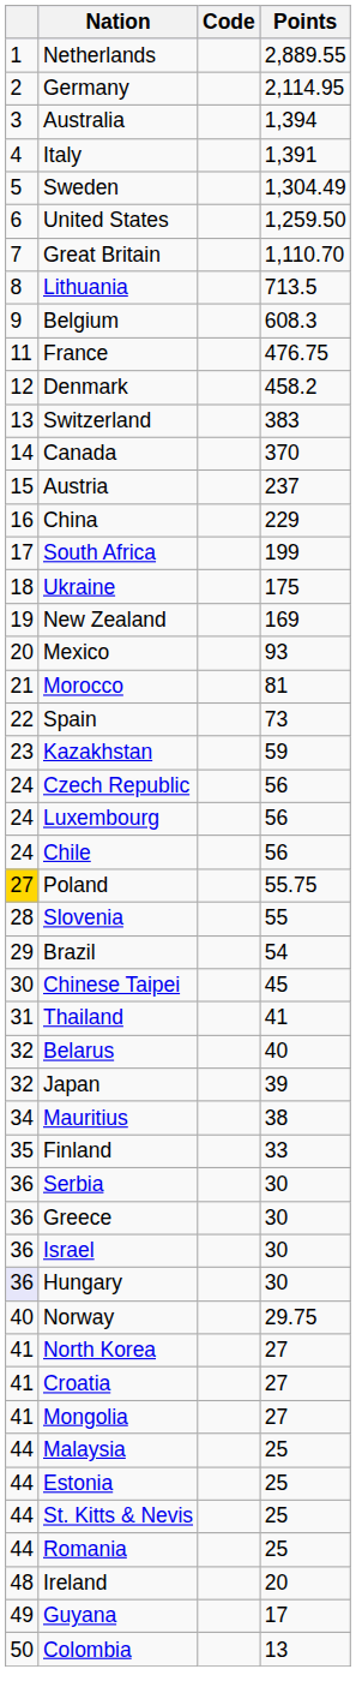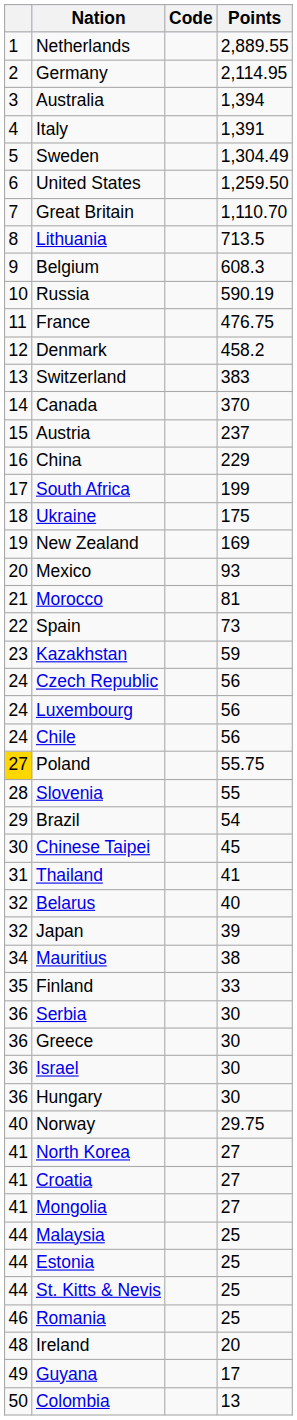 <table class="wikitable sortable">
 <tr style=background:#ccccff;>
 <th></th>
 <th>Nation</th>
 <th>Code</th>
 <th>Points</th>
 </tr>
 <tr>
 <td>1</td>
 <td>Netherlands</td>
 <td></td>
 <td>2,889.55</td>
 </tr>
 <tr>
 <td>2</td>
 <td>Germany</td>
 <td></td>
 <td>2,114.95</td>
 </tr>
 <tr>
 <td>3</td>
 <td>Australia</td>
 <td></td>
 <td>1,394</td>
 </tr>
 <tr>
 <td>4</td>
 <td>Italy</td>
 <td></td>
 <td>1,391</td>
 </tr>
 <tr>
 <td>5</td>
 <td>Sweden</td>
 <td></td>
 <td>1,304.49</td>
 </tr>
 <tr>
 <td>6</td>
 <td>United States</td>
 <td></td>
 <td>1,259.50</td>
 </tr>
 <tr>
 <td>7</td>
 <td>Great Britain</td>
 <td></td>
 <td>1,110.70</td>
 </tr>
 <tr>
 <td>8</td>
 <td><a href='#'>Lithuania</a></td>
 <td></td>
 <td>713.5</td>
 </tr>
 <tr>
 <td>9</td>
 <td>Belgium</td>
 <td></td>
 <td>608.3</td>
+</tr>
+<tr>
+<td>10</td>
+<td>Russia</td>
+<td></td>
+<td>590.19</td>
 </tr>
 <tr>
 <td>11</td>
 <td>France</td>
 <td></td>
 <td>476.75</td>
 </tr>
 <tr>
 <td>12</td>
 <td>Denmark</td>
 <td></td>
 <td>458.2</td>
 </tr>
 <tr>
 <td>13</td>
 <td>Switzerland</td>
 <td></td>
 <td>383</td>
 </tr>
 <tr>
 <td>14</td>
 <td>Canada</td>
 <td></td>
 <td>370</td>
 </tr>
 <tr>
 <td>15</td>
 <td>Austria</td>
 <td></td>
 <td>237</td>
 </tr>
 <tr>
 <td>16</td>
 <td>China</td>
 <td></td>
 <td>229</td>
 </tr>
 <tr>
 <td>17</td>
 <td><a href='#'>South Africa</a></td>
 <td></td>
 <td>199</td>
 </tr>
 <tr>
 <td>18</td>
 <td><a href='#'>Ukraine</a></td>
 <td></td>
 <td>175</td>
 </tr>
 <tr>
 <td>19</td>
 <td>New Zealand</td>
 <td></td>
 <td>169</td>
 </tr>
 <tr>
 <td>20</td>
 <td>Mexico</td>
 <td></td>
 <td>93</td>
 </tr>
 <tr>
 <td>21</td>
 <td><a href='#'>Morocco</a></td>
 <td></td>
 <td>81</td>
 </tr>
 <tr>
 <td>22</td>
 <td>Spain</td>
 <td></td>
 <td>73</td>
 </tr>
 <tr>
 <td>23</td>
 <td><a href='#'>Kazakhstan</a></td>
 <td></td>
 <td>59</td>
 </tr>
 <tr>
 <td>24</td>
 <td><a href='#'>Czech Republic</a></td>
 <td></td>
 <td>56</td>
 </tr>
 <tr>
 <td>24</td>
 <td><a href='#'>Luxembourg</a></td>
 <td></td>
 <td>56</td>
 </tr>
 <tr>
 <td>24</td>
 <td><a href='#'>Chile</a></td>
 <td></td>
 <td>56</td>
 </tr>
 <tr>
 <td style="background: gold;">27</td>
 <td>Poland</td>
 <td></td>
 <td>55.75</td>
 </tr>
 <tr>
 <td>28</td>
 <td><a href='#'>Slovenia</a></td>
 <td></td>
 <td>55</td>
 </tr>
 <tr>
 <td>29</td>
 <td>Brazil</td>
 <td></td>
 <td>54</td>
 </tr>
 <tr>
 <td>30</td>
 <td><a href='#'>Chinese Taipei</a></td>
 <td></td>
 <td>45</td>
 </tr>
 <tr>
 <td>31</td>
 <td><a href='#'>Thailand</a></td>
 <td></td>
 <td>41</td>
 </tr>
 <tr>
 <td>32</td>
 <td><a href='#'>Belarus</a></td>
 <td></td>
 <td>40</td>
 </tr>
 <tr>
 <td>32</td>
 <td>Japan</td>
 <td></td>
 <td>39</td>
 </tr>
 <tr>
 <td>34</td>
 <td><a href='#'>Mauritius</a></td>
 <td></td>
 <td>38</td>
 </tr>
 <tr>
 <td>35</td>
 <td>Finland</td>
 <td></td>
 <td>33</td>
 </tr>
 <tr>
 <td>36</td>
 <td><a href='#'>Serbia</a></td>
 <td></td>
 <td>30</td>
 </tr>
 <tr>
 <td>36</td>
 <td>Greece</td>
 <td></td>
 <td>30</td>
 </tr>
 <tr>
 <td>36</td>
 <td><a href='#'>Israel</a></td>
 <td></td>
 <td>30</td>
 </tr>
 <tr>
-<td style="background: lavender;">36</td>
+<td>36</td>
 <td>Hungary</td>
 <td></td>
 <td>30</td>
 </tr>
 <tr>
 <td>40</td>
 <td>Norway</td>
 <td></td>
 <td>29.75</td>
 </tr>
 <tr>
 <td>41</td>
 <td><a href='#'>North Korea</a></td>
 <td></td>
 <td>27</td>
 </tr>
 <tr>
 <td>41</td>
 <td><a href='#'>Croatia</a></td>
 <td></td>
 <td>27</td>
 </tr>
 <tr>
 <td>41</td>
 <td><a href='#'>Mongolia</a></td>
 <td></td>
 <td>27</td>
 </tr>
 <tr>
 <td>44</td>
 <td><a href='#'>Malaysia</a></td>
 <td></td>
 <td>25</td>
 </tr>
 <tr>
 <td>44</td>
 <td><a href='#'>Estonia</a></td>
 <td></td>
 <td>25</td>
 </tr>
 <tr>
 <td>44</td>
 <td><a href='#'>St. Kitts & Nevis</a></td>
 <td></td>
 <td>25</td>
 </tr>
 <tr>
-<td>44</td>
+<td>46</td>
 <td><a href='#'>Romania</a></td>
 <td></td>
 <td>25</td>
 </tr>
 <tr>
 <td>48</td>
 <td>Ireland</td>
 <td></td>
 <td>20</td>
 </tr>
 <tr>
 <td>49</td>
 <td><a href='#'>Guyana</a></td>
 <td></td>
 <td>17</td>
 </tr>
 <tr>
 <td>50</td>
 <td><a href='#'>Colombia</a></td>
 <td></td>
 <td>13</td>
 </tr>
 </table>
